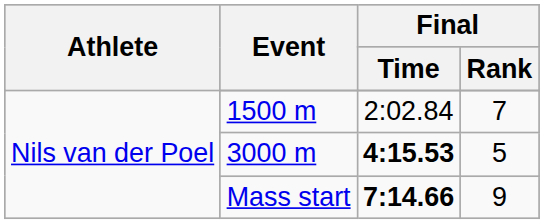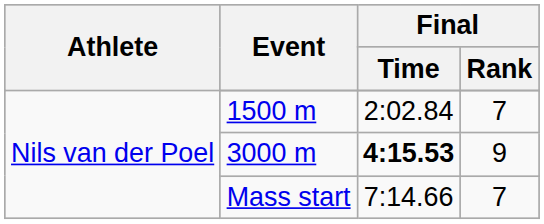 <table class="wikitable">
 <tr>
 <th rowspan="2">Athlete</th>
 <th rowspan="2">Event</th>
 <th colspan="2">Final</th>
 </tr>
 <tr>
 <th>Time</th>
 <th>Rank</th>
 </tr>
 <tr>
 <td rowspan=4><a href='#'>Nils van der Poel</a></td>
 </tr>
 <tr>
 <td><a href='#'>1500 m</a></td>
 <td align="center">2:02.84</td>
 <td align="center">7</td>
 </tr>
 <tr>
 <td><a href='#'>3000 m</a></td>
 <td align="center"><strong>4:15.53</strong></td>
-<td align="center">5</td>
+<td align="center">9</td>
 </tr>
 <tr>
 <td><a href='#'>Mass start</a></td>
-<td align="center"><strong>7:14.66</strong></td>
-<td align="center">9</td>
+<td align="center">7:14.66</td>
+<td align="center">7</td>
 </tr>
 </table>
